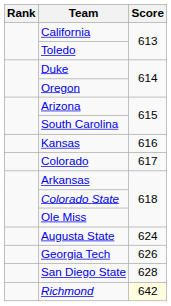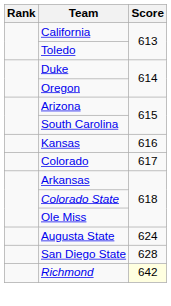 <table class="wikitable sortable" style="text-align:center">
 <tr>
 <th dat-sort-type=number>Rank</th>
 <th>Team</th>
 <th>Score</th>
 </tr>
 <tr>
 <td rowspan=2></td>
 <td align=left><a href='#'>California</a></td>
 <td rowspan=2>613</td>
 </tr>
 <tr>
 <td align=left><a href='#'>Toledo</a></td>
 </tr>
 <tr>
 <td rowspan=2></td>
 <td align=left><a href='#'>Duke</a></td>
 <td rowspan=2>614</td>
 </tr>
 <tr>
 <td align=left><a href='#'>Oregon</a></td>
 </tr>
 <tr>
 <td rowspan=2></td>
 <td align=left><a href='#'>Arizona</a></td>
 <td rowspan=2>615</td>
 </tr>
 <tr>
 <td align=left><a href='#'>South Carolina</a></td>
 </tr>
 <tr>
 <td></td>
 <td align=left><a href='#'>Kansas</a></td>
 <td>616</td>
 </tr>
 <tr>
 <td></td>
 <td align=left><a href='#'>Colorado</a></td>
 <td>617</td>
 </tr>
 <tr>
 <td rowspan=3></td>
 <td align=left><a href='#'>Arkansas</a></td>
 <td rowspan=3>618</td>
 </tr>
 <tr>
 <td align=left><em><a href='#'>Colorado State</a></em></td>
 </tr>
 <tr>
 <td align=left><a href='#'>Ole Miss</a></td>
 </tr>
 <tr>
 <td></td>
 <td align=left><a href='#'>Augusta State</a></td>
 <td>624</td>
 </tr>
 <tr>
 <td></td>
-<td align=left><a href='#'>Georgia Tech</a></td>
-<td>626</td>
-</tr>
-<tr>
-<td></td>
 <td align=left><a href='#'>San Diego State</a></td>
 <td>628</td>
 </tr>
 <tr>
 <td></td>
 <td align=left><em><a href='#'>Richmond</a></em></td>
 <td style="background: lightyellow;">642</td>
 </tr>
 </table>
